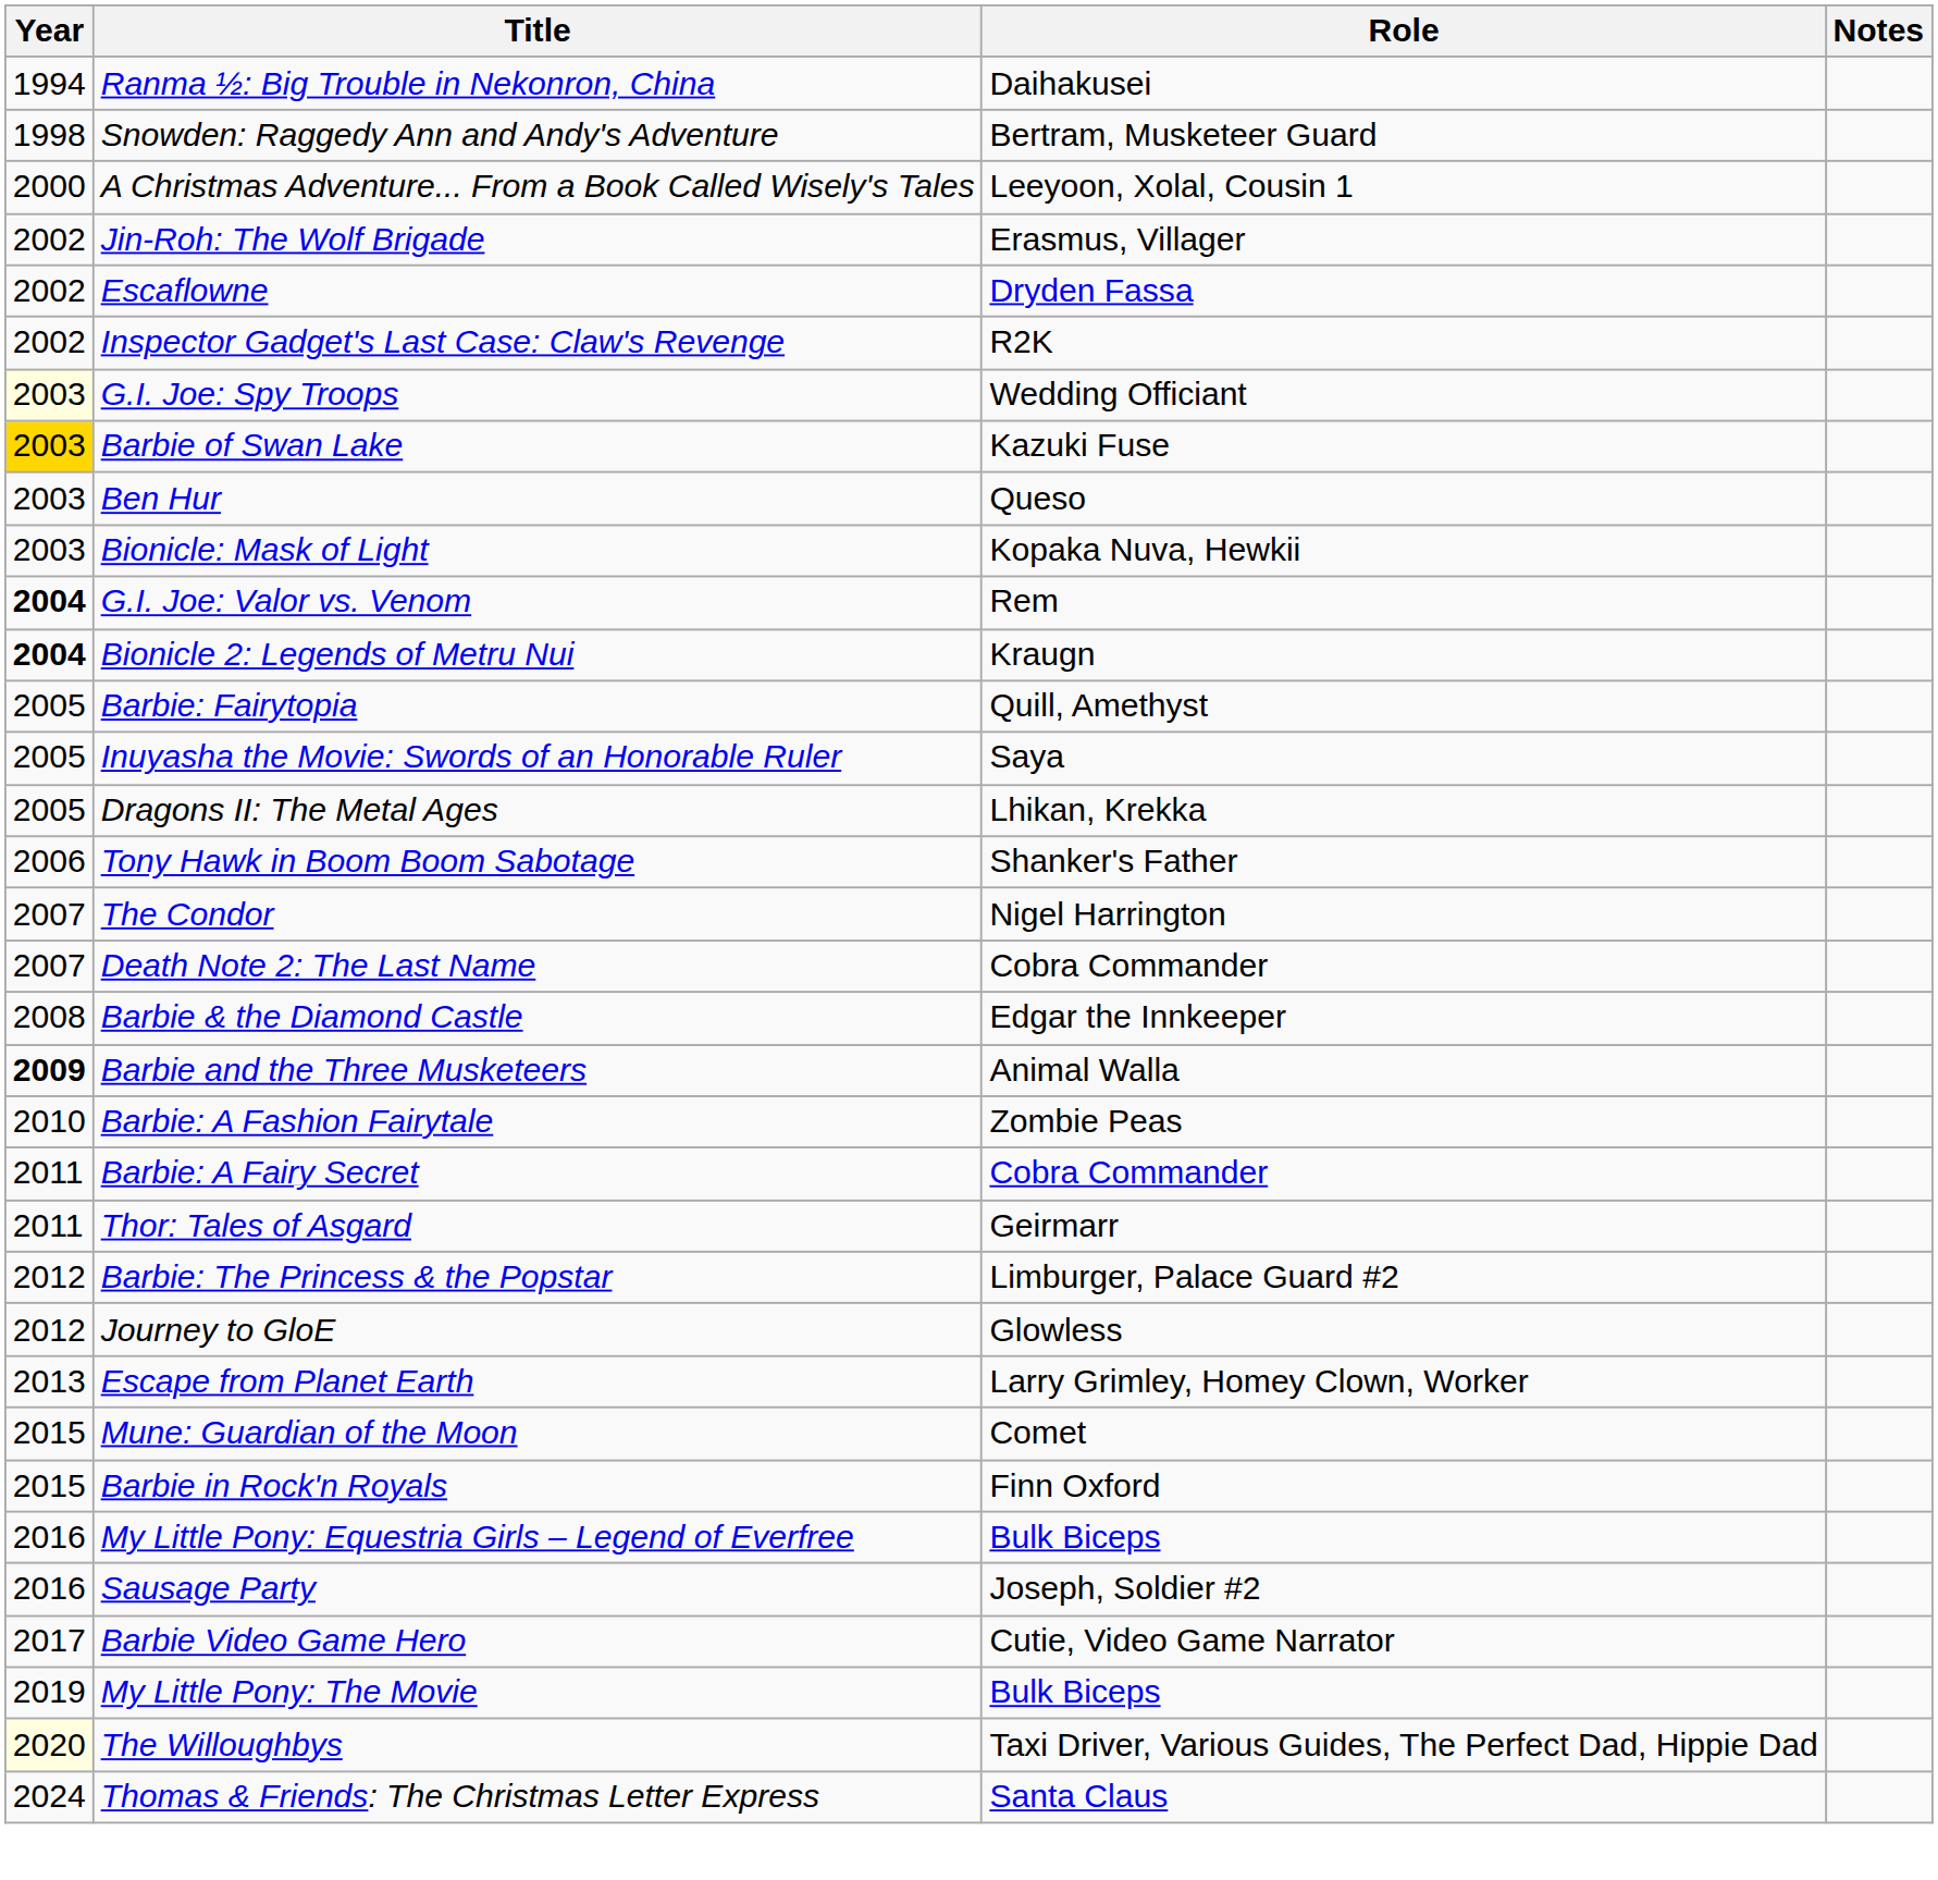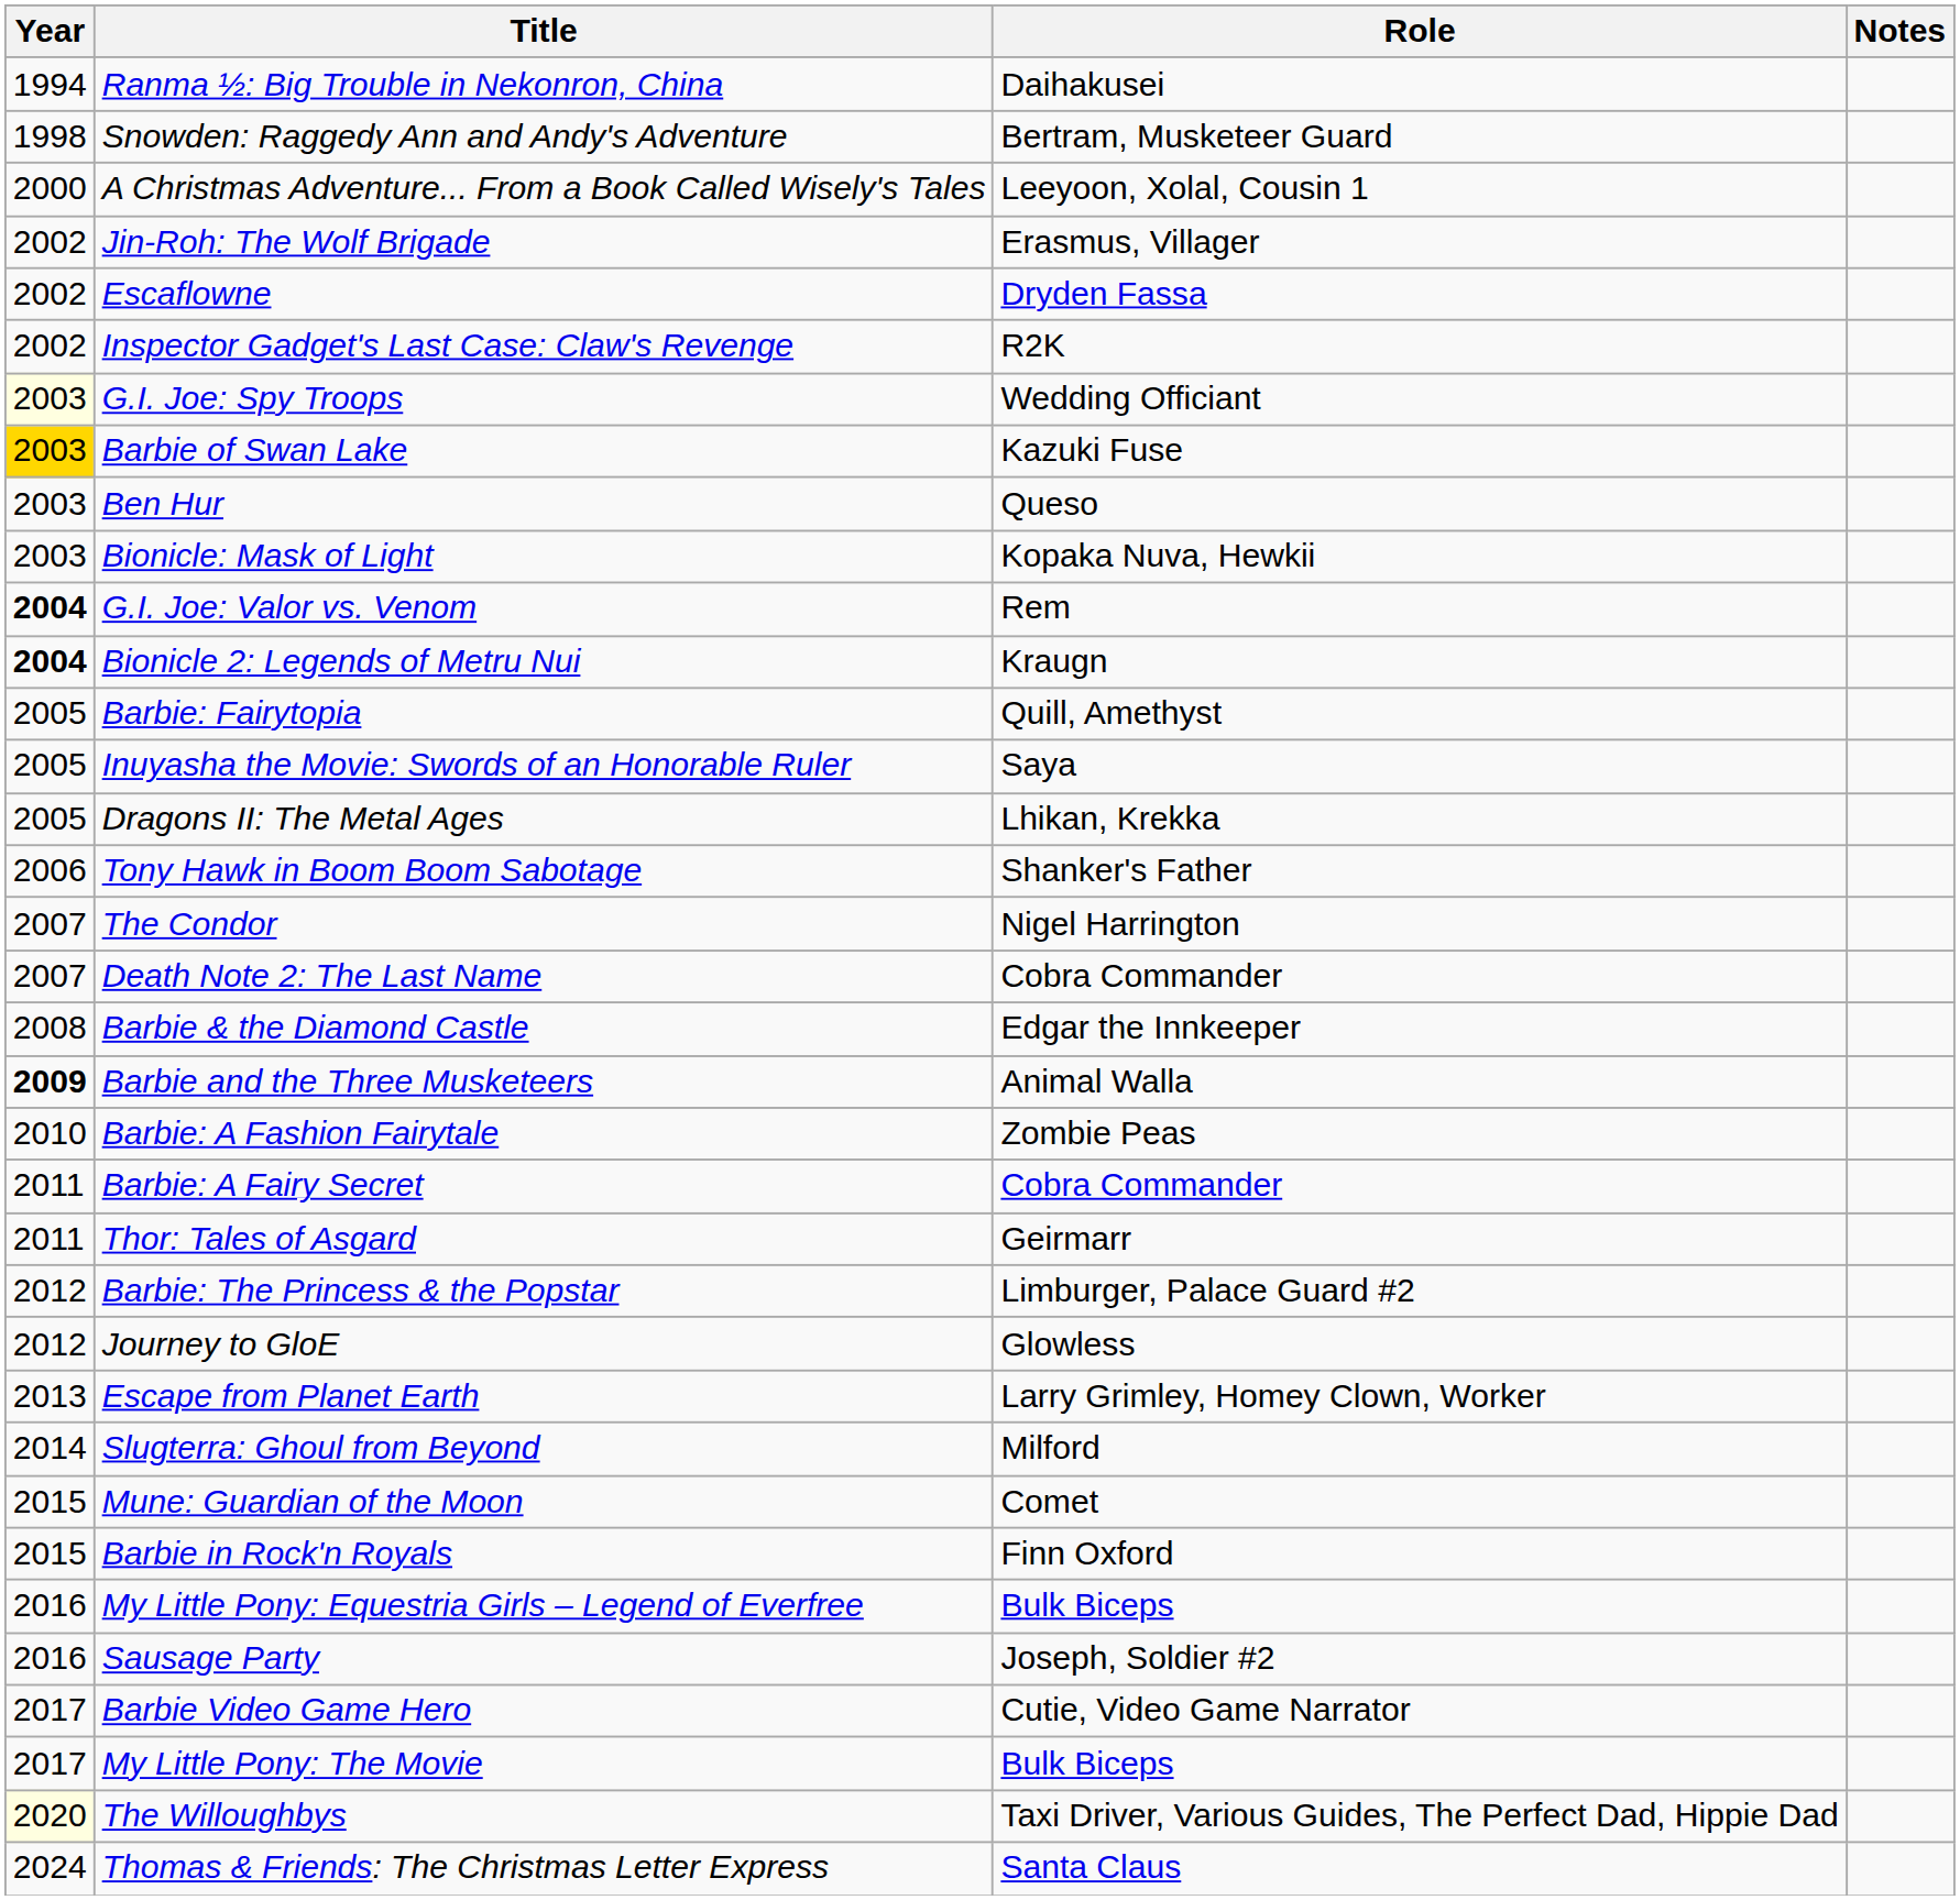 <table class="wikitable sortable">
 <tr>
 <th scope="col">Year</th>
 <th scope="col">Title</th>
 <th scope="col">Role</th>
 <th class="unsortable" scope="col">Notes</th>
 </tr>
 <tr>
 <td>1994</td>
 <td><em><a href='#'>Ranma ½: Big Trouble in Nekonron, China</a></em></td>
 <td>Daihakusei</td>
 <td></td>
 </tr>
 <tr>
 <td>1998</td>
 <td><em>Snowden: Raggedy Ann and Andy's Adventure</em></td>
 <td>Bertram, Musketeer Guard</td>
 <td></td>
 </tr>
 <tr>
 <td>2000</td>
 <td><em>A Christmas Adventure... From a Book Called Wisely's Tales</em></td>
 <td>Leeyoon, Xolal, Cousin 1</td>
 <td></td>
 </tr>
 <tr>
 <td>2002</td>
 <td><em><a href='#'>Jin-Roh: The Wolf Brigade</a></em></td>
 <td>Erasmus, Villager</td>
 <td></td>
 </tr>
 <tr>
 <td>2002</td>
 <td><em><a href='#'>Escaflowne</a></em></td>
 <td><a href='#'>Dryden Fassa</a></td>
 <td></td>
 </tr>
 <tr>
 <td>2002</td>
 <td><em><a href='#'>Inspector Gadget's Last Case: Claw's Revenge</a></em></td>
 <td>R2K</td>
 <td></td>
 </tr>
 <tr>
 <td style="background: lightyellow;">2003</td>
 <td><em><a href='#'>G.I. Joe: Spy Troops</a></em></td>
 <td>Wedding Officiant</td>
 <td></td>
 </tr>
 <tr>
 <td style="background: gold;">2003</td>
 <td><em><a href='#'>Barbie of Swan Lake</a></em></td>
 <td>Kazuki Fuse</td>
 <td></td>
 </tr>
 <tr>
 <td>2003</td>
 <td><em><a href='#'>Ben Hur</a></em></td>
 <td>Queso</td>
 <td></td>
 </tr>
 <tr>
 <td>2003</td>
 <td><em><a href='#'>Bionicle: Mask of Light</a></em></td>
 <td>Kopaka Nuva, Hewkii</td>
 <td></td>
 </tr>
 <tr>
 <td><strong>2004</strong></td>
 <td><em><a href='#'>G.I. Joe: Valor vs. Venom</a></em></td>
 <td>Rem</td>
 <td></td>
 </tr>
 <tr>
 <td><strong>2004</strong></td>
 <td><em><a href='#'>Bionicle 2: Legends of Metru Nui</a></em></td>
 <td>Kraugn</td>
 <td></td>
 </tr>
 <tr>
 <td>2005</td>
 <td><em><a href='#'>Barbie: Fairytopia</a></em></td>
 <td>Quill, Amethyst</td>
 <td></td>
 </tr>
 <tr>
 <td>2005</td>
 <td><em><a href='#'>Inuyasha the Movie: Swords of an Honorable Ruler</a></em></td>
 <td>Saya</td>
 <td></td>
 </tr>
 <tr>
 <td>2005</td>
 <td><em>Dragons II: The Metal Ages</em></td>
 <td>Lhikan, Krekka</td>
 <td></td>
 </tr>
 <tr>
 <td>2006</td>
 <td><em><a href='#'>Tony Hawk in Boom Boom Sabotage</a></em></td>
 <td>Shanker's Father</td>
 <td></td>
 </tr>
 <tr>
 <td>2007</td>
 <td><em><a href='#'>The Condor</a></em></td>
 <td>Nigel Harrington</td>
 <td></td>
 </tr>
 <tr>
 <td>2007</td>
 <td><em><a href='#'>Death Note 2: The Last Name</a></em></td>
 <td>Cobra Commander</td>
 <td></td>
 </tr>
 <tr>
 <td>2008</td>
 <td><em><a href='#'>Barbie & the Diamond Castle</a></em></td>
 <td>Edgar the Innkeeper</td>
 <td></td>
 </tr>
 <tr>
 <td><strong>2009</strong></td>
 <td><em><a href='#'>Barbie and the Three Musketeers</a></em></td>
 <td>Animal Walla</td>
 <td></td>
 </tr>
 <tr>
 <td>2010</td>
 <td><em><a href='#'>Barbie: A Fashion Fairytale</a></em></td>
 <td>Zombie Peas</td>
 <td></td>
 </tr>
 <tr>
 <td>2011</td>
 <td><em><a href='#'>Barbie: A Fairy Secret</a></em></td>
 <td><a href='#'>Cobra Commander</a></td>
 <td></td>
 </tr>
 <tr>
 <td>2011</td>
 <td><em><a href='#'>Thor: Tales of Asgard</a></em></td>
 <td>Geirmarr</td>
 <td></td>
 </tr>
 <tr>
 <td>2012</td>
 <td><em><a href='#'>Barbie: The Princess & the Popstar</a></em></td>
 <td>Limburger, Palace Guard #2</td>
 <td></td>
 </tr>
 <tr>
 <td>2012</td>
 <td><em>Journey to GloE</em></td>
 <td>Glowless</td>
 <td></td>
 </tr>
 <tr>
 <td>2013</td>
 <td><em><a href='#'>Escape from Planet Earth</a></em></td>
 <td>Larry Grimley, Homey Clown, Worker</td>
 <td></td>
 </tr>
 <tr>
+<td>2014</td>
+<td><em><a href='#'>Slugterra: Ghoul from Beyond</a></em></td>
+<td>Milford</td>
+<td></td>
+</tr>
+<tr>
 <td>2015</td>
 <td><em><a href='#'>Mune: Guardian of the Moon</a></em></td>
 <td>Comet</td>
 <td></td>
 </tr>
 <tr>
 <td>2015</td>
 <td><em><a href='#'>Barbie in Rock'n Royals</a></em></td>
 <td>Finn Oxford</td>
 <td></td>
 </tr>
 <tr>
 <td>2016</td>
 <td><em><a href='#'>My Little Pony: Equestria Girls – Legend of Everfree</a></em></td>
 <td><a href='#'>Bulk Biceps</a></td>
 <td></td>
 </tr>
 <tr>
 <td>2016</td>
 <td><em><a href='#'>Sausage Party</a></em></td>
 <td>Joseph, Soldier #2</td>
 <td></td>
 </tr>
 <tr>
 <td>2017</td>
 <td><em><a href='#'>Barbie Video Game Hero</a></em></td>
 <td>Cutie, Video Game Narrator</td>
 <td></td>
 </tr>
 <tr>
-<td>2019</td>
+<td>2017</td>
 <td><em><a href='#'>My Little Pony: The Movie</a></em></td>
 <td><a href='#'>Bulk Biceps</a></td>
 <td></td>
 </tr>
 <tr>
 <td style="background: lightyellow;">2020</td>
 <td><em><a href='#'>The Willoughbys</a></em></td>
 <td>Taxi Driver, Various Guides, The Perfect Dad, Hippie Dad</td>
 <td></td>
 </tr>
 <tr>
 <td>2024</td>
 <td><em><a href='#'>Thomas & Friends</a>: The Christmas Letter Express</em></td>
 <td><a href='#'>Santa Claus</a></td>
 <td></td>
 </tr>
 </table>
